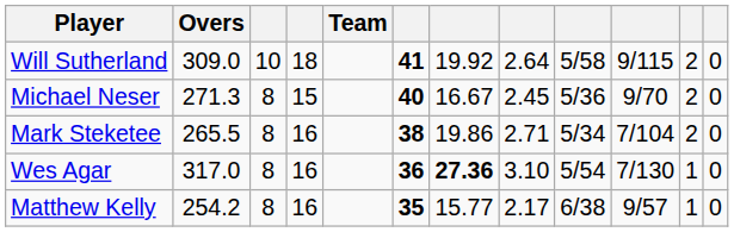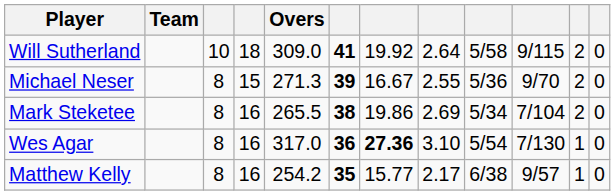 <table class="wikitable sortable" style="text-align:center">
 <tr>
 <th class="unsortable">Player</th>
-<th>Overs</th>
+<th>Team</th>
 <th></th>
 <th></th>
-<th>Team</th>
+<th>Overs</th>
 <th></th>
 <th></th>
 <th></th>
 <th></th>
 <th></th>
 <th></th>
 <th></th>
 </tr>
 <tr>
 <td style="text-align:left"><a href='#'>Will Sutherland</a></td>
-<td>309.0</td>
+<td style="text-align:left"></td>
 <td>10</td>
 <td>18</td>
-<td style="text-align:left"></td>
+<td>309.0</td>
 <td><strong>41</strong></td>
 <td>19.92</td>
 <td>2.64</td>
 <td>5/58</td>
 <td>9/115</td>
 <td>2</td>
 <td>0</td>
 </tr>
 <tr>
 <td style="text-align:left"><a href='#'>Michael Neser</a></td>
-<td>271.3</td>
+<td style="text-align:left"></td>
 <td>8</td>
 <td>15</td>
-<td style="text-align:left"></td>
-<td><strong>40</strong></td>
+<td>271.3</td>
+<td><strong>39</strong></td>
 <td>16.67</td>
-<td>2.45</td>
+<td>2.55</td>
 <td>5/36</td>
 <td>9/70</td>
 <td>2</td>
 <td>0</td>
 </tr>
 <tr>
 <td style="text-align:left"><a href='#'>Mark Steketee</a></td>
-<td>265.5</td>
+<td style="text-align:left"></td>
 <td>8</td>
 <td>16</td>
-<td style="text-align:left"></td>
+<td>265.5</td>
 <td><strong>38</strong></td>
 <td>19.86</td>
-<td>2.71</td>
+<td>2.69</td>
 <td>5/34</td>
 <td>7/104</td>
 <td>2</td>
 <td>0</td>
 </tr>
 <tr>
 <td style="text-align:left"><a href='#'>Wes Agar</a></td>
-<td>317.0</td>
+<td style="text-align:left"></td>
 <td>8</td>
 <td>16</td>
-<td style="text-align:left"></td>
+<td>317.0</td>
 <td><strong>36</strong></td>
 <td><strong>27.36</strong></td>
 <td>3.10</td>
 <td>5/54</td>
 <td>7/130</td>
 <td>1</td>
 <td>0</td>
 </tr>
 <tr>
 <td style="text-align:left"><a href='#'>Matthew Kelly</a></td>
-<td>254.2</td>
+<td style="text-align:left"></td>
 <td>8</td>
 <td>16</td>
-<td style="text-align:left"></td>
+<td>254.2</td>
 <td><strong>35</strong></td>
 <td>15.77</td>
 <td>2.17</td>
 <td>6/38</td>
 <td>9/57</td>
 <td>1</td>
 <td>0</td>
 </tr>
 </table>
